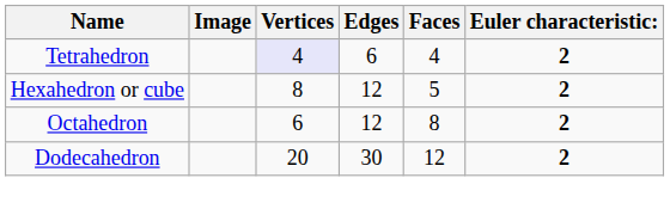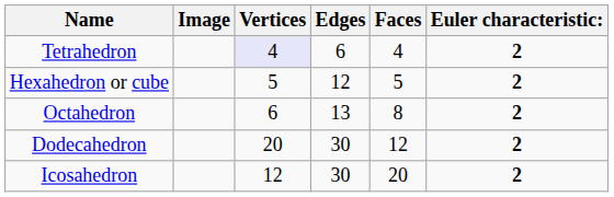 <table class="wikitable">
 <tr>
 <th>Name</th>
 <th>Image</th>
 <th>Vertices<br></th>
 <th>Edges<br></th>
 <th>Faces<br></th>
 <th>Euler characteristic:<br></th>
 </tr>
 <tr align=center>
 <td><a href='#'>Tetrahedron</a></td>
 <td></td>
 <td style="background: lavender;">4</td>
 <td>6</td>
 <td>4</td>
 <td><strong>2</strong></td>
 </tr>
 <tr align=center>
 <td><a href='#'>Hexahedron</a> or <a href='#'>cube</a></td>
 <td></td>
-<td>8</td>
+<td>5</td>
 <td>12</td>
 <td>5</td>
 <td><strong>2</strong></td>
 </tr>
 <tr align=center>
 <td><a href='#'>Octahedron</a></td>
 <td></td>
 <td>6</td>
-<td>12</td>
+<td>13</td>
 <td>8</td>
 <td><strong>2</strong></td>
 </tr>
 <tr align=center>
 <td><a href='#'>Dodecahedron</a></td>
 <td></td>
 <td>20</td>
 <td>30</td>
 <td>12</td>
 <td><strong>2</strong></td>
 </tr>
+<tr align=center>
+<td><a href='#'>Icosahedron</a></td>
+<td></td>
+<td>12</td>
+<td>30</td>
+<td>20</td>
+<td><strong>2</strong></td>
+</tr>
 </table>
